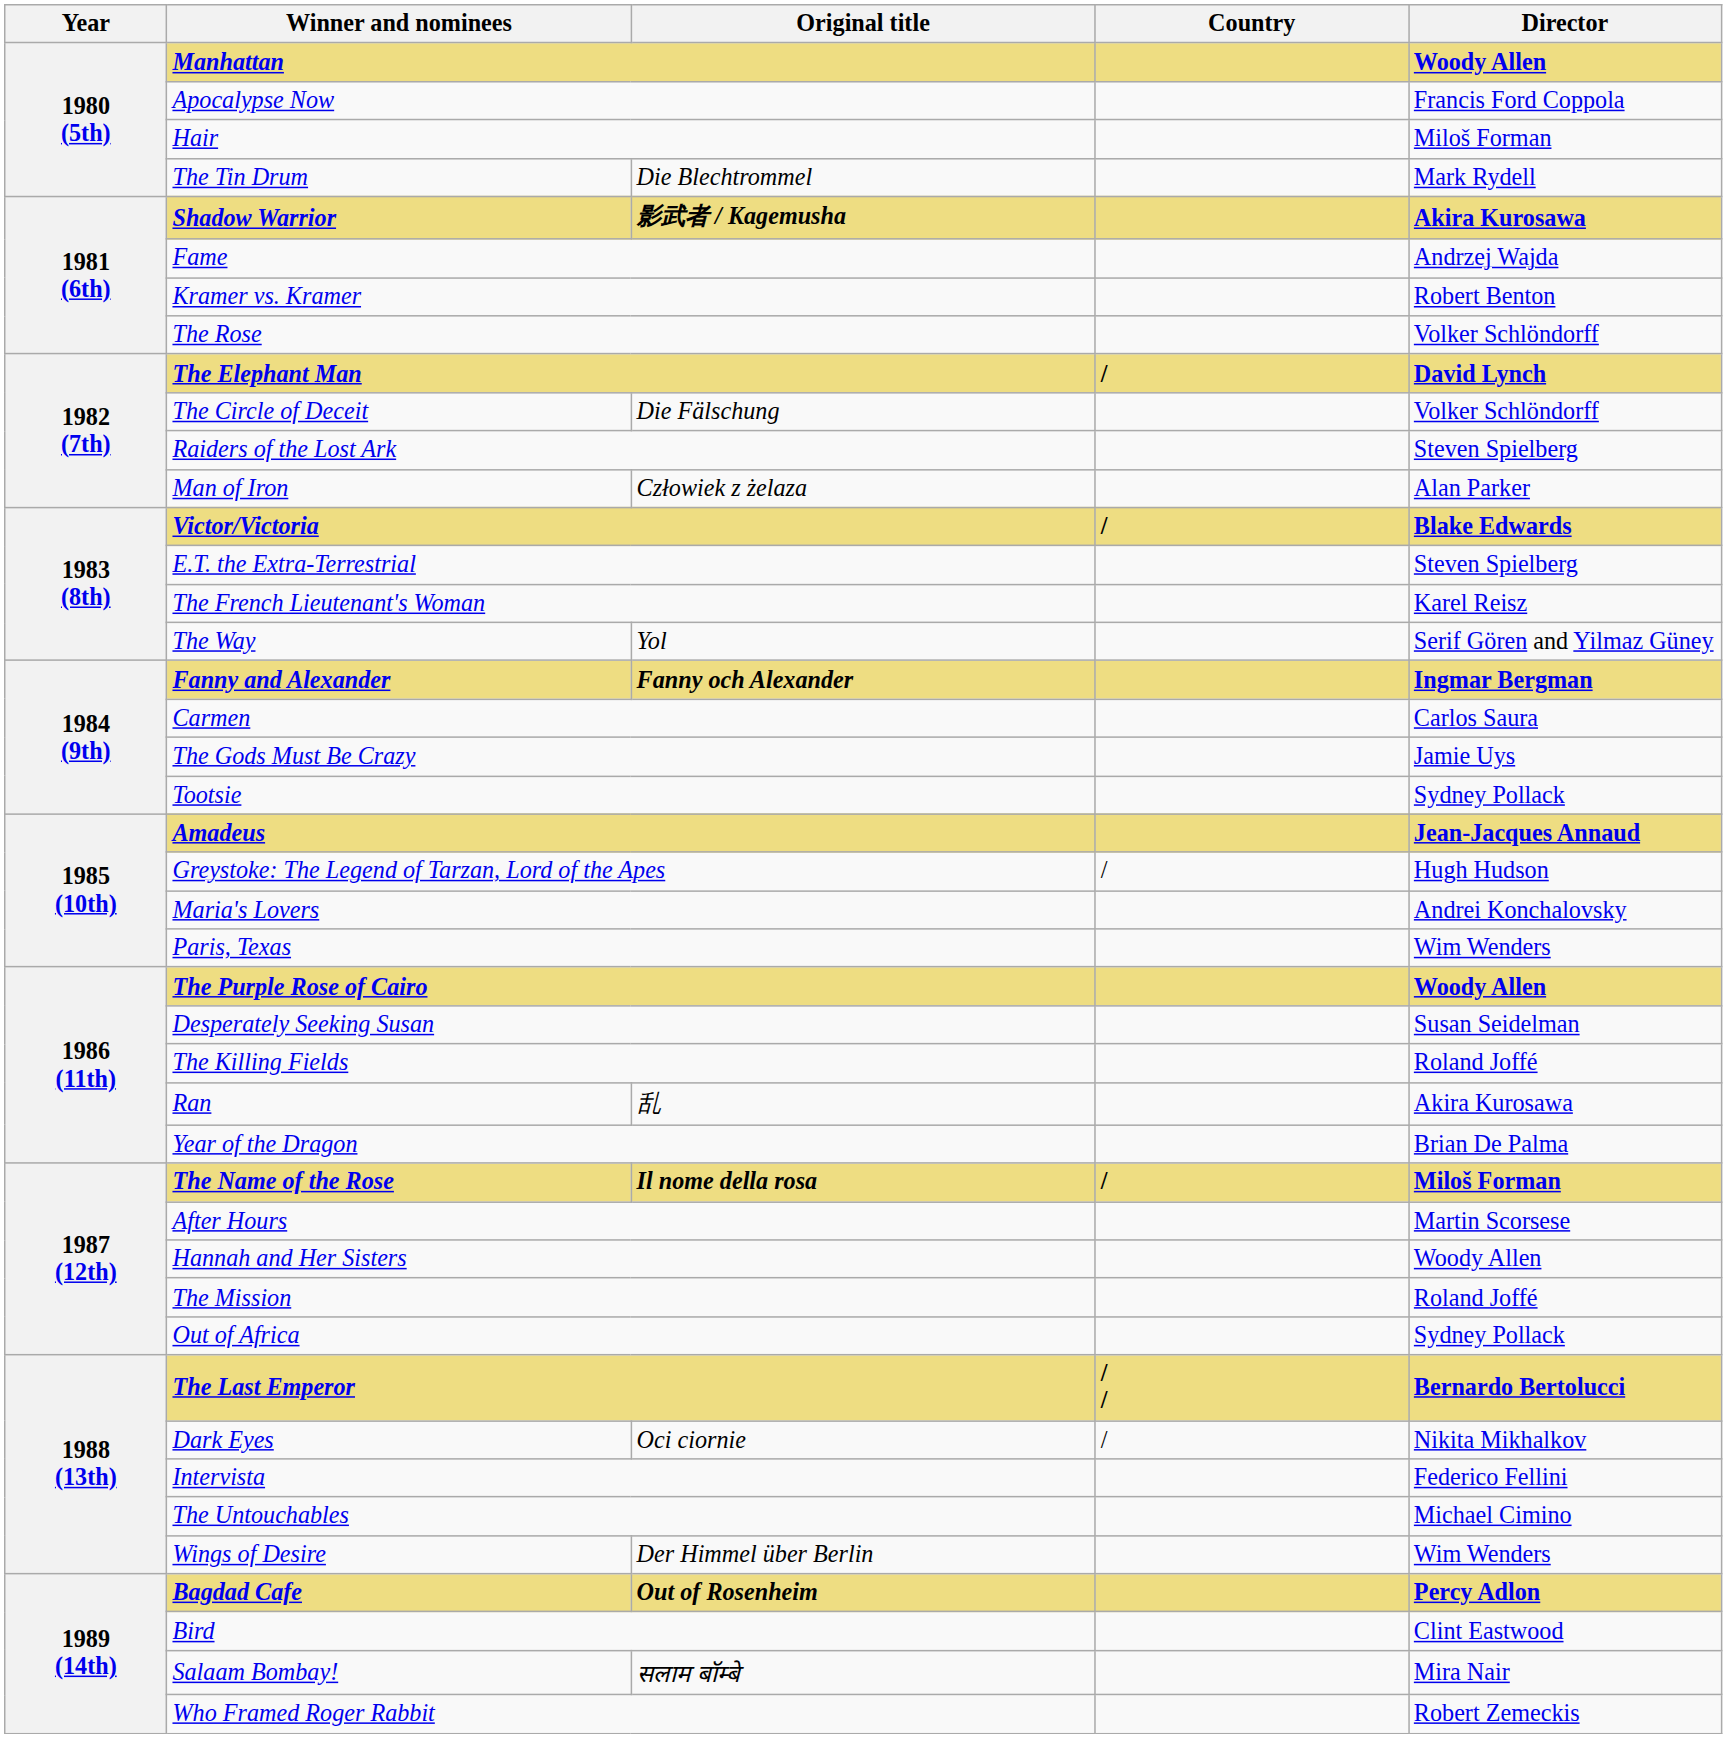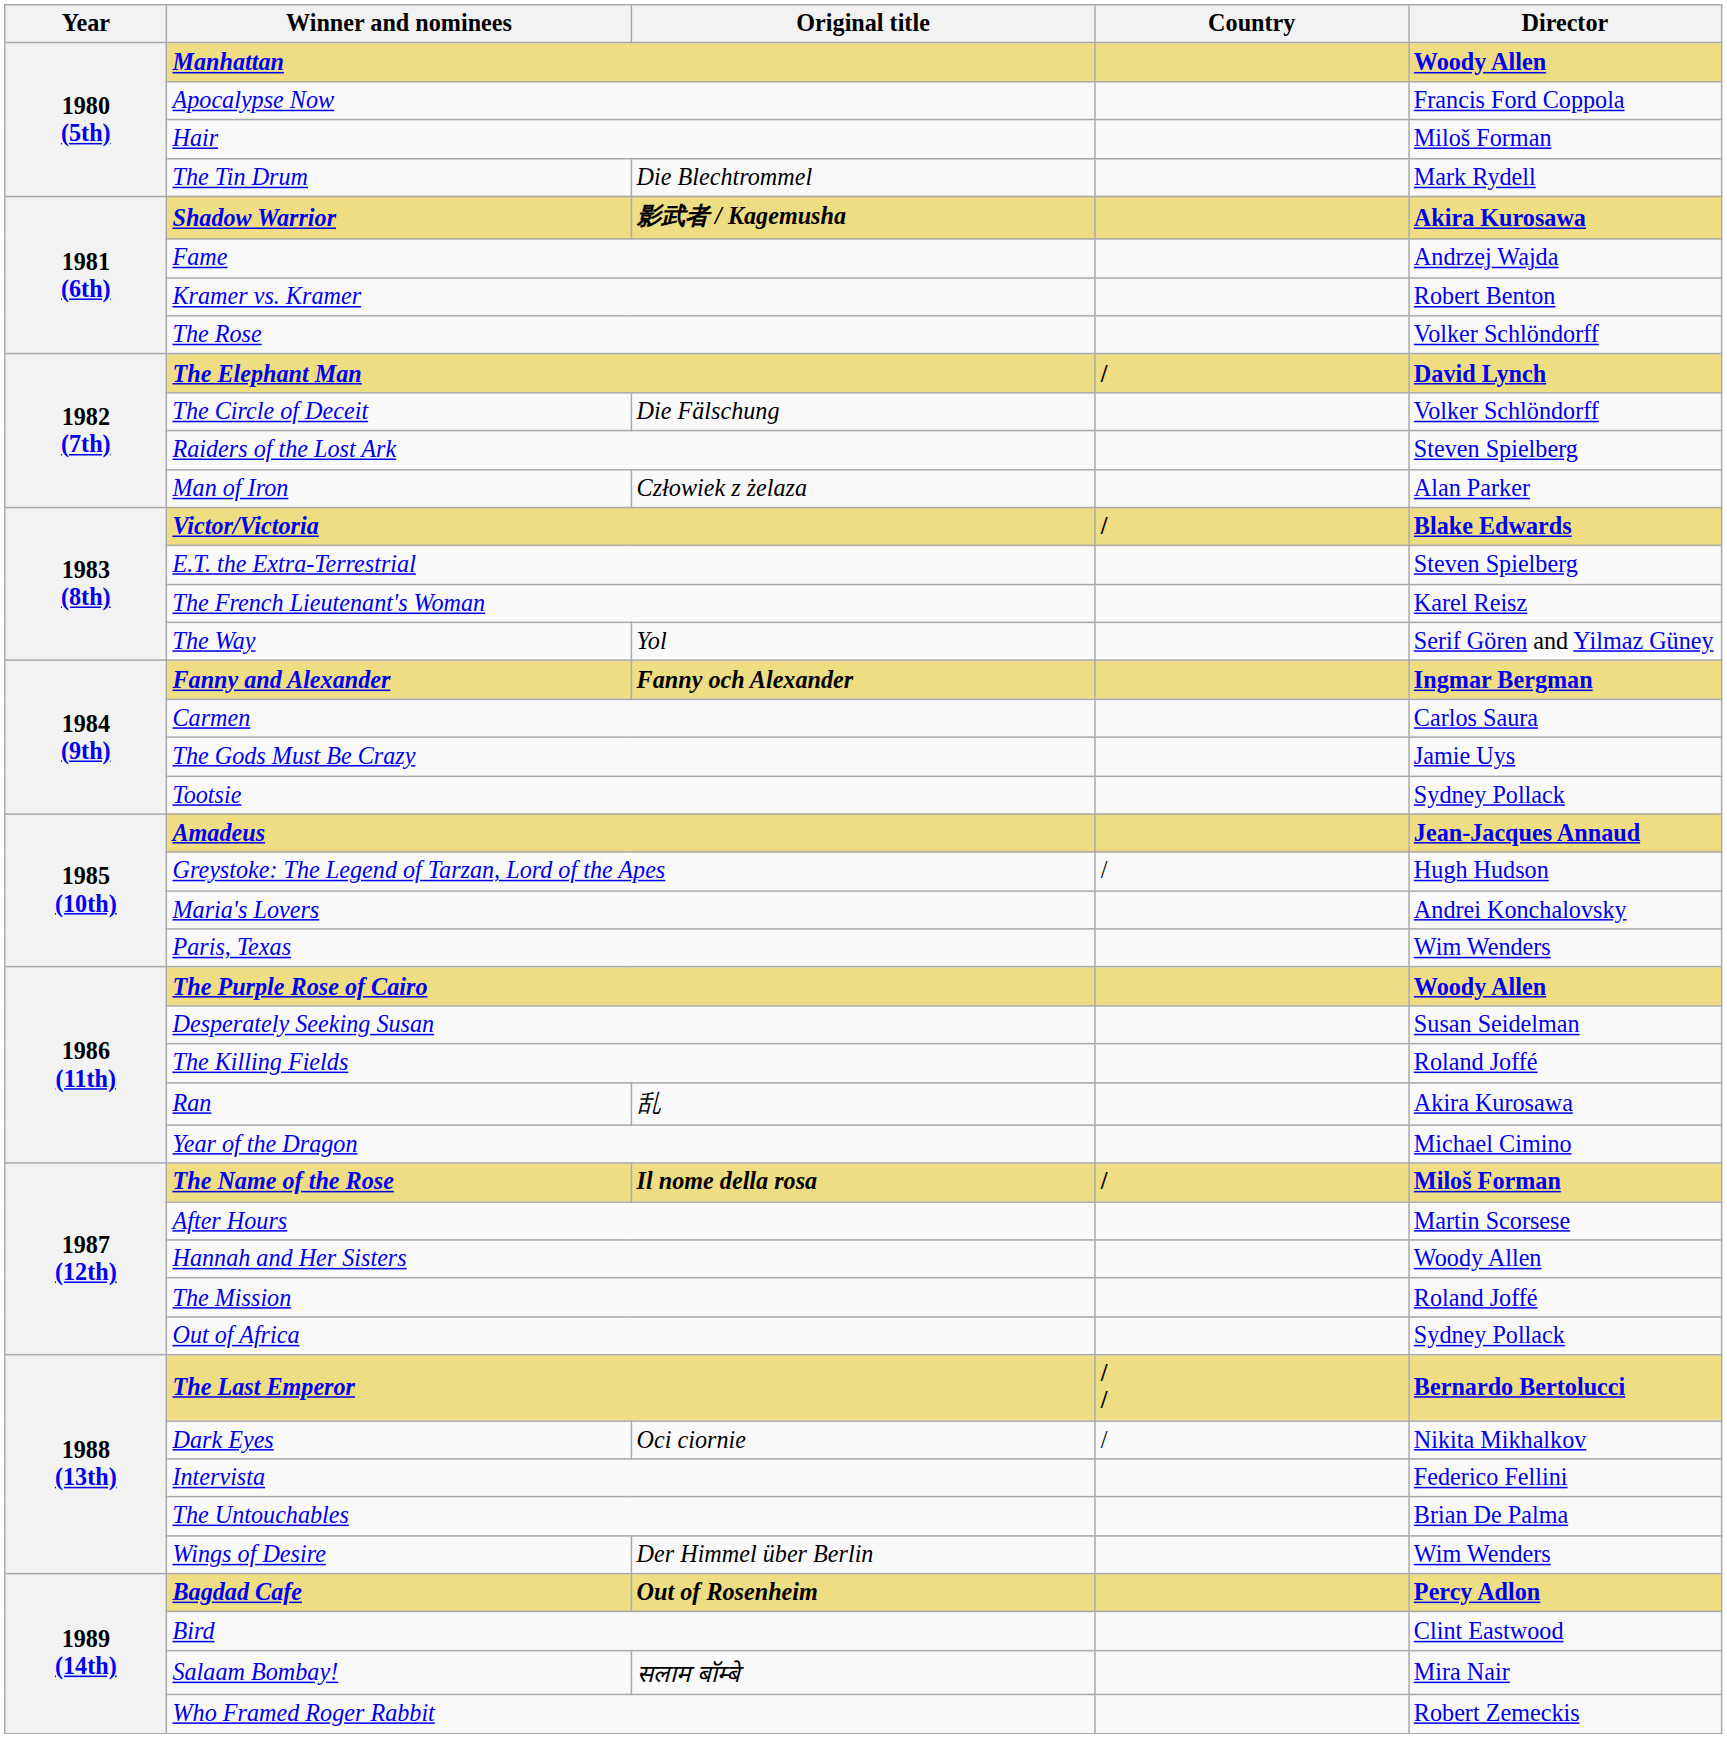 <table class="wikitable">
 <tr>
 <th width="100">Year</th>
 <th width="300">Winner and nominees</th>
 <th width="300">Original title</th>
 <th width="200">Country</th>
 <th width="200">Director</th>
 </tr>
 <tr>
 <th rowspan="4" style="text-align:center;">1980<br><a href='#'>(5th)</a></th>
 <td colspan="2" style="background:#eedd82;"><em><a href='#'><strong>Manhattan</strong></a></em></td>
 <td style="background:#eedd82;"><strong></strong></td>
 <td style="background:#eedd82;"><strong><a href='#'>Woody Allen</a></strong></td>
 </tr>
 <tr>
 <td colspan="2"><em><a href='#'>Apocalypse Now</a></em></td>
 <td></td>
 <td><a href='#'>Francis Ford Coppola</a></td>
 </tr>
 <tr>
 <td colspan="2"><em><a href='#'>Hair</a></em></td>
 <td></td>
 <td><a href='#'>Miloš Forman</a></td>
 </tr>
 <tr>
 <td><em><a href='#'>The Tin Drum</a></em></td>
 <td><em>Die Blechtrommel</em></td>
 <td></td>
 <td><a href='#'>Mark Rydell</a></td>
 </tr>
 <tr>
 <th rowspan="4" style="text-align:center;">1981<br><a href='#'>(6th)</a></th>
 <td style="background:#eedd82;"><em><a href='#'><strong>Shadow Warrior</strong></a></em></td>
 <td style="background:#eedd82;"><strong><em>影武者<em> / </em>Kagemusha</em></strong></td>
 <td style="background:#eedd82;"><strong></strong></td>
 <td style="background:#eedd82;"><strong><a href='#'>Akira Kurosawa</a></strong></td>
 </tr>
 <tr>
 <td colspan="2"><em><a href='#'>Fame</a></em></td>
 <td></td>
 <td><a href='#'>Andrzej Wajda</a></td>
 </tr>
 <tr>
 <td colspan="2"><em><a href='#'>Kramer vs. Kramer</a></em></td>
 <td></td>
 <td><a href='#'>Robert Benton</a></td>
 </tr>
 <tr>
 <td colspan="2"><em><a href='#'>The Rose</a></em></td>
 <td></td>
 <td><a href='#'>Volker Schlöndorff</a></td>
 </tr>
 <tr>
 <th rowspan="4" style="text-align:center;">1982<br><a href='#'>(7th)</a></th>
 <td colspan="2" style="background:#eedd82;"><em><a href='#'><strong>The Elephant Man</strong></a></em></td>
 <td style="background:#eedd82;"><strong>/<br></strong></td>
 <td style="background:#eedd82;"><strong><a href='#'>David Lynch</a></strong></td>
 </tr>
 <tr>
 <td><em><a href='#'>The Circle of Deceit</a></em></td>
 <td><em>Die Fälschung</em></td>
 <td></td>
 <td><a href='#'>Volker Schlöndorff</a></td>
 </tr>
 <tr>
 <td colspan="2"><em><a href='#'>Raiders of the Lost Ark</a></em></td>
 <td></td>
 <td><a href='#'>Steven Spielberg</a></td>
 </tr>
 <tr>
 <td><em><a href='#'>Man of Iron</a></em></td>
 <td><em>Człowiek z żelaza</em></td>
 <td></td>
 <td><a href='#'>Alan Parker</a></td>
 </tr>
 <tr>
 <th rowspan="4" style="text-align:center;">1983<br><a href='#'>(8th)</a></th>
 <td colspan="2" style="background:#eedd82;"><strong><em><a href='#'>Victor/Victoria</a></em></strong></td>
 <td style="background:#eedd82;"><strong>/<br></strong></td>
 <td style="background:#eedd82;"><strong><a href='#'>Blake Edwards</a></strong></td>
 </tr>
 <tr>
 <td colspan="2"><em><a href='#'>E.T. the Extra-Terrestrial</a></em></td>
 <td></td>
 <td><a href='#'>Steven Spielberg</a></td>
 </tr>
 <tr>
 <td colspan="2"><em><a href='#'>The French Lieutenant's Woman</a></em></td>
 <td></td>
 <td><a href='#'>Karel Reisz</a></td>
 </tr>
 <tr>
 <td><em><a href='#'>The Way</a></em></td>
 <td><em>Yol</em></td>
 <td></td>
 <td><a href='#'>Serif Gören</a> and <a href='#'>Yilmaz Güney</a></td>
 </tr>
 <tr>
 <th rowspan="4" style="text-align:center;">1984<br><a href='#'>(9th)</a></th>
 <td style="background:#eedd82;"><strong><em><a href='#'>Fanny and Alexander</a></em></strong></td>
 <td style="background:#eedd82;"><strong><em>Fanny och Alexander</em></strong></td>
 <td style="background:#eedd82;"><strong></strong></td>
 <td style="background:#eedd82;"><strong><a href='#'>Ingmar Bergman</a></strong></td>
 </tr>
 <tr>
 <td colspan="2"><em><a href='#'>Carmen</a></em></td>
 <td></td>
 <td><a href='#'>Carlos Saura</a></td>
 </tr>
 <tr>
 <td colspan="2"><em><a href='#'>The Gods Must Be Crazy</a></em></td>
 <td></td>
 <td><a href='#'>Jamie Uys</a></td>
 </tr>
 <tr>
 <td colspan="2"><em><a href='#'>Tootsie</a></em></td>
 <td></td>
 <td><a href='#'>Sydney Pollack</a></td>
 </tr>
 <tr>
 <th rowspan="4" style="text-align:center;">1985<br><a href='#'>(10th)</a></th>
 <td colspan="2" style="background:#eedd82;"><em><a href='#'><strong>Amadeus</strong></a></em></td>
 <td style="background:#eedd82;"><strong></strong></td>
 <td style="background:#eedd82;"><strong><a href='#'>Jean-Jacques Annaud</a></strong></td>
 </tr>
 <tr>
 <td colspan="2"><em><a href='#'>Greystoke: The Legend of Tarzan, Lord of the Apes</a></em></td>
 <td>/<br></td>
 <td><a href='#'>Hugh Hudson</a></td>
 </tr>
 <tr>
 <td colspan="2"><em><a href='#'>Maria's Lovers</a></em></td>
 <td></td>
 <td><a href='#'>Andrei Konchalovsky</a></td>
 </tr>
 <tr>
 <td colspan="2"><em><a href='#'>Paris, Texas</a></em></td>
 <td></td>
 <td><a href='#'>Wim Wenders</a></td>
 </tr>
 <tr>
 <th rowspan="5" style="text-align:center;">1986<br><a href='#'>(11th)</a></th>
 <td colspan="2" style="background:#eedd82;"><strong><em><a href='#'>The Purple Rose of Cairo</a></em></strong></td>
 <td style="background:#eedd82;"><strong></strong></td>
 <td style="background:#eedd82;"><strong><a href='#'>Woody Allen</a></strong></td>
 </tr>
 <tr>
 <td colspan="2"><em><a href='#'>Desperately Seeking Susan</a></em></td>
 <td></td>
 <td><a href='#'>Susan Seidelman</a></td>
 </tr>
 <tr>
 <td colspan="2"><em><a href='#'>The Killing Fields</a></em></td>
 <td></td>
 <td><a href='#'>Roland Joffé</a></td>
 </tr>
 <tr>
 <td><em><a href='#'>Ran</a></em></td>
 <td><em>乱</em></td>
 <td></td>
 <td><a href='#'>Akira Kurosawa</a></td>
 </tr>
 <tr>
 <td colspan="2"><em><a href='#'>Year of the Dragon</a></em></td>
 <td></td>
-<td><a href='#'>Brian De Palma</a></td>
+<td><a href='#'>Michael Cimino</a></td>
 </tr>
 <tr>
 <th rowspan="5" style="text-align:center;">1987<br><a href='#'>(12th)</a></th>
 <td style="background:#eedd82;"><em><a href='#'><strong>The Name of the Rose</strong></a></em></td>
 <td style="background:#eedd82;"><strong><em>Il nome della rosa</em></strong></td>
 <td style="background:#eedd82;"><strong>/<br></strong></td>
 <td style="background:#eedd82;"><strong><a href='#'>Miloš Forman</a></strong></td>
 </tr>
 <tr>
 <td colspan="2"><em><a href='#'>After Hours</a></em></td>
 <td></td>
 <td><a href='#'>Martin Scorsese</a></td>
 </tr>
 <tr>
 <td colspan="2"><em><a href='#'>Hannah and Her Sisters</a></em></td>
 <td></td>
 <td><a href='#'>Woody Allen</a></td>
 </tr>
 <tr>
 <td colspan="2"><em><a href='#'>The Mission</a></em></td>
 <td></td>
 <td><a href='#'>Roland Joffé</a></td>
 </tr>
 <tr>
 <td colspan="2"><em><a href='#'>Out of Africa</a></em></td>
 <td></td>
 <td><a href='#'>Sydney Pollack</a></td>
 </tr>
 <tr>
 <th rowspan="5" style="text-align:center;">1988<br><a href='#'>(13th)</a></th>
 <td colspan="2" style="background:#eedd82;"><strong><em><a href='#'>The Last Emperor</a></em></strong></td>
 <td style="background:#eedd82;"><strong>/<br>/<br></strong></td>
 <td style="background:#eedd82;"><strong><a href='#'>Bernardo Bertolucci</a></strong></td>
 </tr>
 <tr>
 <td><em><a href='#'>Dark Eyes</a></em></td>
 <td><em>Oci ciornie</em></td>
 <td>/<br></td>
 <td><a href='#'>Nikita Mikhalkov</a></td>
 </tr>
 <tr>
 <td colspan="2"><em><a href='#'>Intervista</a></em></td>
 <td></td>
 <td><a href='#'>Federico Fellini</a></td>
 </tr>
 <tr>
 <td colspan="2"><em><a href='#'>The Untouchables</a></em></td>
 <td></td>
-<td><a href='#'>Michael Cimino</a></td>
+<td><a href='#'>Brian De Palma</a></td>
 </tr>
 <tr>
 <td><em><a href='#'>Wings of Desire</a></em></td>
 <td><em>Der Himmel über Berlin</em></td>
 <td></td>
 <td><a href='#'>Wim Wenders</a></td>
 </tr>
 <tr>
 <th rowspan="4" style="text-align:center;">1989<br><a href='#'>(14th)</a></th>
 <td style="background:#eedd82;"><strong><em><a href='#'>Bagdad Cafe</a></em></strong></td>
 <td style="background:#eedd82;"><strong><em>Out of Rosenheim</em></strong></td>
 <td style="background:#eedd82;"><strong></strong></td>
 <td style="background:#eedd82;"><strong><a href='#'>Percy Adlon</a></strong></td>
 </tr>
 <tr>
 <td colspan="2"><em><a href='#'>Bird</a></em></td>
 <td></td>
 <td><a href='#'>Clint Eastwood</a></td>
 </tr>
 <tr>
 <td><em><a href='#'>Salaam Bombay!</a></em></td>
 <td><em>सलाम बॉम्बे</em></td>
 <td></td>
 <td><a href='#'>Mira Nair</a></td>
 </tr>
 <tr>
 <td colspan="2"><em><a href='#'>Who Framed Roger Rabbit</a></em></td>
 <td></td>
 <td><a href='#'>Robert Zemeckis</a></td>
 </tr>
 </table>
